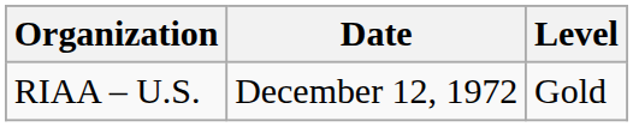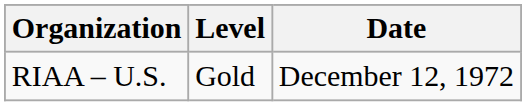 <table class="wikitable">
 <tr>
 <th>Organization</th>
+<th>Level</th>
 <th>Date</th>
-<th>Level</th>
 </tr>
 <tr>
 <td>RIAA – U.S.</td>
+<td>Gold</td>
 <td>December 12, 1972</td>
-<td>Gold</td>
 </tr>
 </table>
